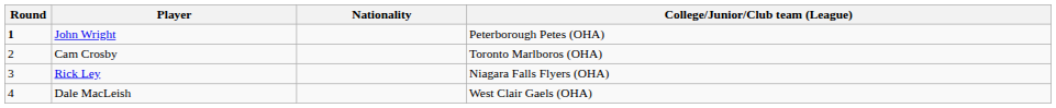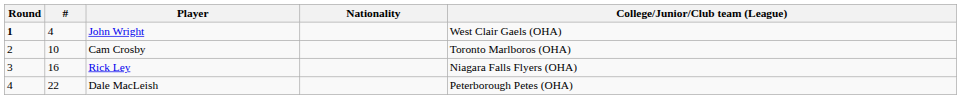 <table class="wikitable">
 <tr align="center">
 <th bgcolor="#DDDDFF" width="4.0%">Round</th>
+<th bgcolor="#DDDDFF" width="4.0%">#</th>
 <th bgcolor="#DDDDFF" width="21.0%">Player</th>
 <th bgcolor="#DDDDFF" width="14.5%">Nationality</th>
 <th bgcolor="#DDDDFF" width="50.0%">College/Junior/Club team (League)</th>
 </tr>
 <tr>
 <td><strong>1</strong></td>
+<td>4</td>
 <td><a href='#'>John Wright</a></td>
 <td></td>
-<td>Peterborough Petes (OHA)</td>
+<td>West Clair Gaels (OHA)</td>
 </tr>
 <tr>
 <td>2</td>
+<td>10</td>
 <td>Cam Crosby</td>
 <td></td>
 <td>Toronto Marlboros (OHA)</td>
 </tr>
 <tr>
 <td>3</td>
+<td>16</td>
 <td><a href='#'>Rick Ley</a></td>
 <td></td>
 <td>Niagara Falls Flyers (OHA)</td>
 </tr>
 <tr>
 <td>4</td>
+<td>22</td>
 <td>Dale MacLeish</td>
 <td></td>
-<td>West Clair Gaels (OHA)</td>
+<td>Peterborough Petes (OHA)</td>
 </tr>
 </table>
